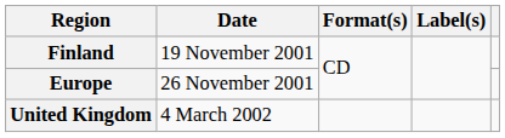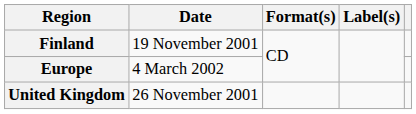 <table class="wikitable plainrowheaders">
 <tr>
 <th scope="col">Region</th>
 <th scope="col">Date</th>
 <th scope="col">Format(s)</th>
 <th scope="col">Label(s)</th>
 <th scope="col"></th>
 </tr>
 <tr>
 <th scope="row">Finland</th>
 <td>19 November 2001</td>
 <td rowspan="2">CD</td>
 <td rowspan="2"></td>
 <td></td>
 </tr>
 <tr>
 <th scope="row">Europe</th>
-<td>26 November 2001</td>
+<td>4 March 2002</td>
 <td></td>
 </tr>
 <tr>
 <th scope="row">United Kingdom</th>
-<td>4 March 2002</td>
+<td>26 November 2001</td>
 <td></td>
 <td></td>
 <td></td>
 </tr>
 </table>
